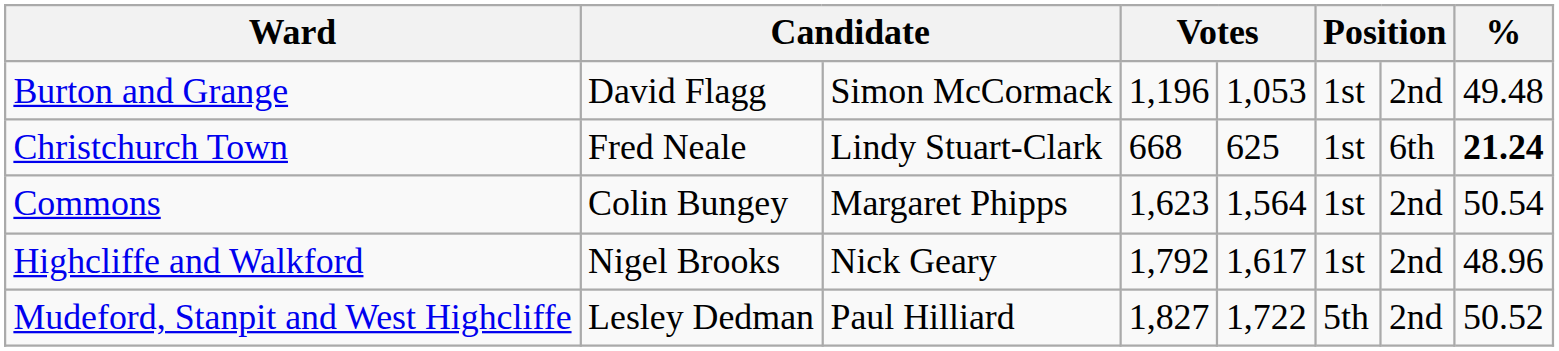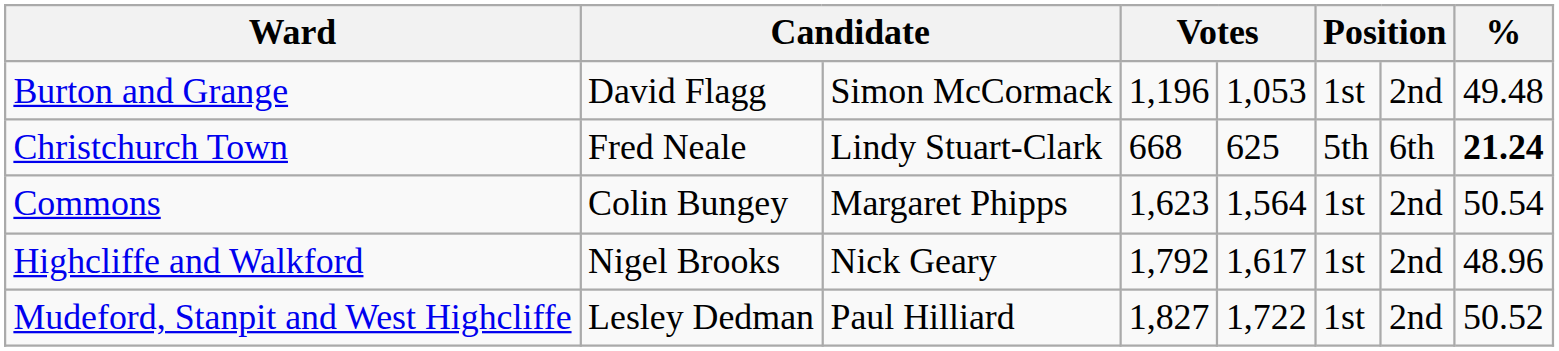 <table class="wikitable">
 <tr>
 <th>Ward</th>
 <th colspan="2">Candidate</th>
 <th colspan="2">Votes</th>
 <th colspan="2">Position</th>
 <th>%</th>
 </tr>
 <tr>
 <td><a href='#'>Burton and Grange</a></td>
 <td>David Flagg</td>
 <td>Simon McCormack</td>
 <td>1,196</td>
 <td>1,053</td>
 <td>1st</td>
 <td>2nd</td>
 <td>49.48</td>
 </tr>
 <tr>
 <td><a href='#'>Christchurch Town</a></td>
 <td>Fred Neale</td>
 <td>Lindy Stuart-Clark</td>
 <td>668</td>
 <td>625</td>
-<td>1st</td>
+<td>5th</td>
 <td>6th</td>
 <td><strong>21.24</strong></td>
 </tr>
 <tr>
 <td><a href='#'>Commons</a></td>
 <td>Colin Bungey</td>
 <td>Margaret Phipps</td>
 <td>1,623</td>
 <td>1,564</td>
 <td>1st</td>
 <td>2nd</td>
 <td>50.54</td>
 </tr>
 <tr>
 <td><a href='#'>Highcliffe and Walkford</a></td>
 <td>Nigel Brooks</td>
 <td>Nick Geary</td>
 <td>1,792</td>
 <td>1,617</td>
 <td>1st</td>
 <td>2nd</td>
 <td>48.96</td>
 </tr>
 <tr>
 <td><a href='#'>Mudeford, Stanpit and West Highcliffe</a></td>
 <td>Lesley Dedman</td>
 <td>Paul Hilliard</td>
 <td>1,827</td>
 <td>1,722</td>
-<td>5th</td>
+<td>1st</td>
 <td>2nd</td>
 <td>50.52</td>
 </tr>
 </table>
